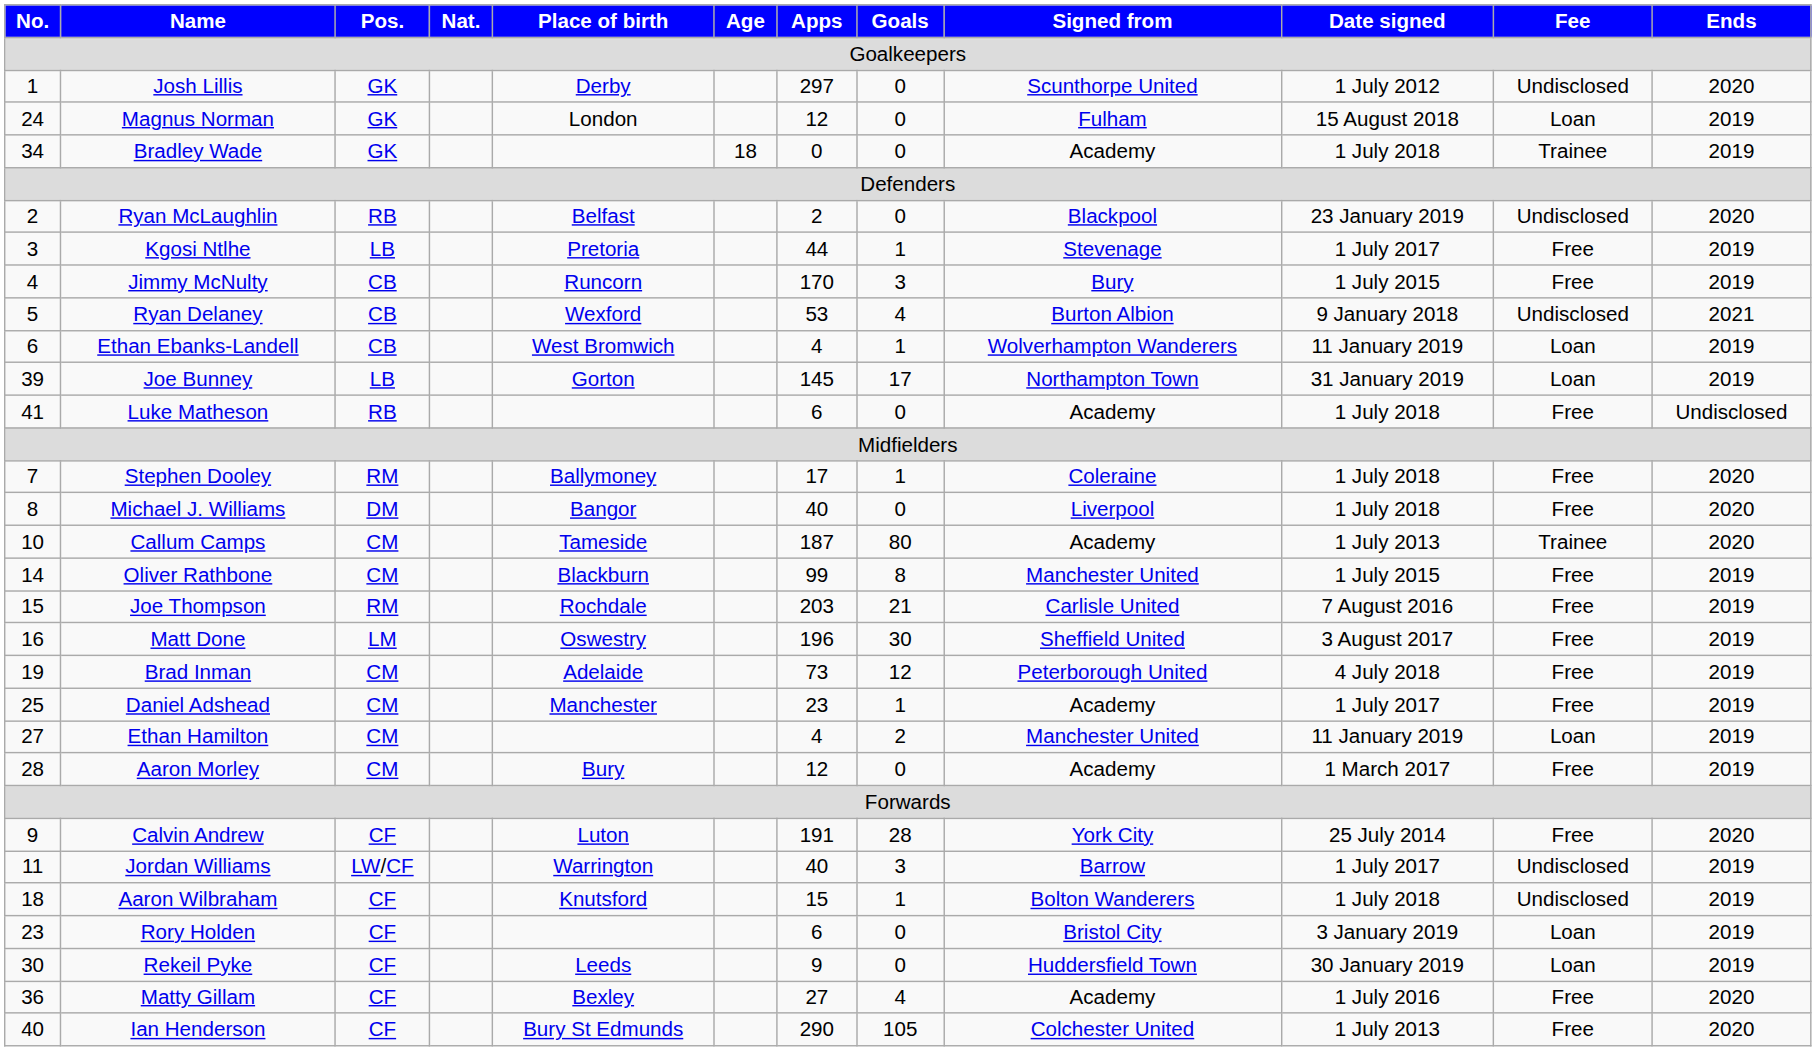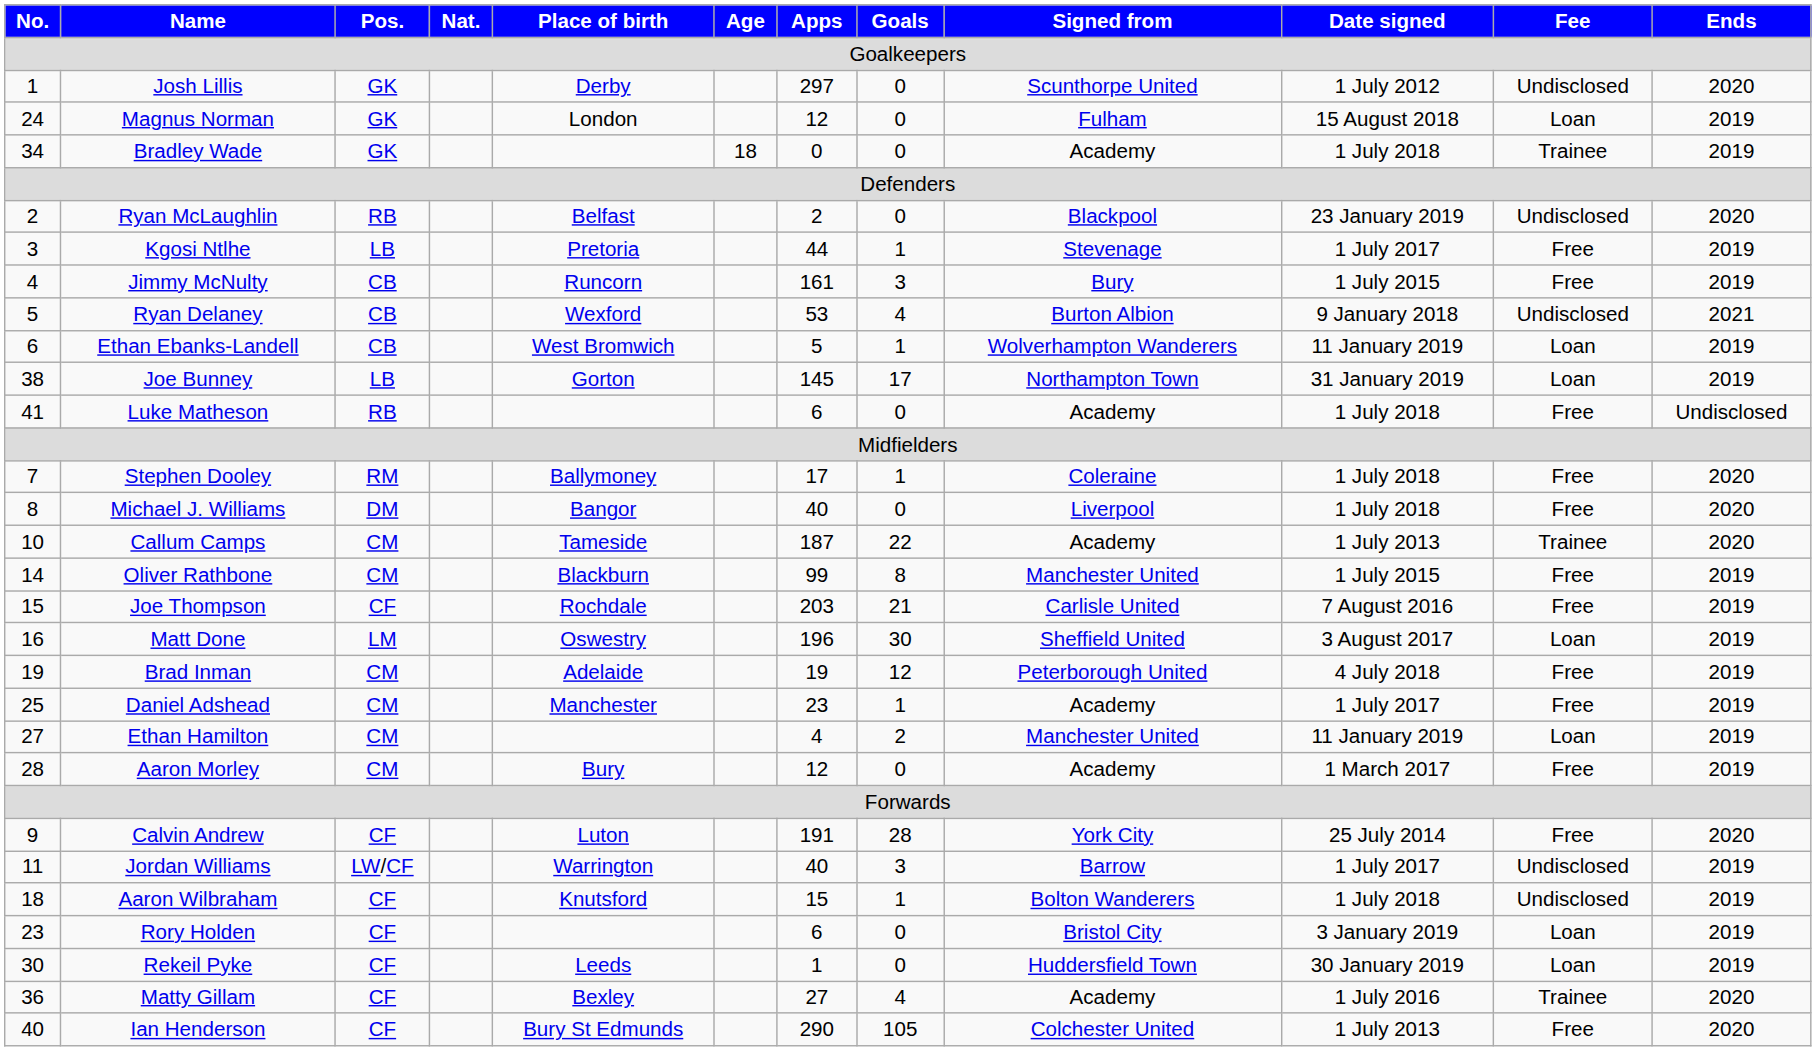 <table class="wikitable" style="text-align:center; font-size:90%; width:100%;">
 <tr>
 <th style="background:blue; color:white; text-align:center;">No.</th>
 <th style="background:blue; color:white; text-align:center;">Name</th>
 <th style="background:blue; color:white; text-align:center;">Pos.</th>
 <th style="background:blue; color:white; text-align:center;">Nat.</th>
 <th style="background:blue; color:white; text-align:center;">Place of birth</th>
 <th style="background:blue; color:white; text-align:center;">Age</th>
 <th style="background:blue; color:white; text-align:center;">Apps</th>
 <th style="background:blue; color:white; text-align:center;">Goals</th>
 <th style="background:blue; color:white; text-align:center;">Signed from</th>
 <th style="background:blue; color:white; text-align:center;">Date signed</th>
 <th style="background:blue; color:white; text-align:center;">Fee</th>
 <th style="background:blue; color:white; text-align:center;">Ends</th>
 </tr>
 <tr>
 <td ! colspan="14" style="background:#dcdcdc; text-align:center;">Goalkeepers</td>
 </tr>
 <tr>
 <td>1</td>
 <td><a href='#'>Josh Lillis</a></td>
 <td><a href='#'>GK</a></td>
 <td></td>
 <td><a href='#'>Derby</a></td>
 <td></td>
 <td>297</td>
 <td>0</td>
 <td><a href='#'>Scunthorpe United</a></td>
 <td>1 July 2012</td>
 <td>Undisclosed</td>
 <td>2020</td>
 </tr>
 <tr>
 <td>24</td>
 <td><a href='#'>Magnus Norman</a></td>
 <td><a href='#'>GK</a></td>
 <td></td>
 <td>London</td>
 <td></td>
 <td>12</td>
 <td>0</td>
 <td><a href='#'>Fulham</a></td>
 <td>15 August 2018</td>
 <td>Loan</td>
 <td>2019</td>
 </tr>
 <tr>
 <td>34</td>
 <td><a href='#'>Bradley Wade</a></td>
 <td><a href='#'>GK</a></td>
 <td></td>
 <td></td>
 <td>18</td>
 <td>0</td>
 <td>0</td>
 <td>Academy</td>
 <td>1 July 2018</td>
 <td>Trainee</td>
 <td>2019</td>
 </tr>
 <tr>
 <td ! colspan="14" style="background:#dcdcdc; text-align:center;">Defenders</td>
 </tr>
 <tr>
 <td>2</td>
 <td><a href='#'>Ryan McLaughlin</a></td>
 <td><a href='#'>RB</a></td>
 <td></td>
 <td><a href='#'>Belfast</a></td>
 <td></td>
 <td>2</td>
 <td>0</td>
 <td><a href='#'>Blackpool</a></td>
 <td>23 January 2019</td>
 <td>Undisclosed</td>
 <td>2020</td>
 </tr>
 <tr>
 <td>3</td>
 <td><a href='#'>Kgosi Ntlhe</a></td>
 <td><a href='#'>LB</a></td>
 <td></td>
 <td><a href='#'>Pretoria</a></td>
 <td></td>
 <td>44</td>
 <td>1</td>
 <td><a href='#'>Stevenage</a></td>
 <td>1 July 2017</td>
 <td>Free</td>
 <td>2019</td>
 </tr>
 <tr>
 <td>4</td>
 <td><a href='#'>Jimmy McNulty</a></td>
 <td><a href='#'>CB</a></td>
 <td></td>
 <td><a href='#'>Runcorn</a></td>
 <td></td>
-<td>170</td>
+<td>161</td>
 <td>3</td>
 <td><a href='#'>Bury</a></td>
 <td>1 July 2015</td>
 <td>Free</td>
 <td>2019</td>
 </tr>
 <tr>
 <td>5</td>
 <td><a href='#'>Ryan Delaney</a></td>
 <td><a href='#'>CB</a></td>
 <td></td>
 <td><a href='#'>Wexford</a></td>
 <td></td>
 <td>53</td>
 <td>4</td>
 <td><a href='#'>Burton Albion</a></td>
 <td>9 January 2018</td>
 <td>Undisclosed</td>
 <td>2021</td>
 </tr>
 <tr>
 <td>6</td>
 <td><a href='#'>Ethan Ebanks-Landell</a></td>
 <td><a href='#'>CB</a></td>
 <td></td>
 <td><a href='#'>West Bromwich</a></td>
 <td></td>
-<td>4</td>
+<td>5</td>
 <td>1</td>
 <td><a href='#'>Wolverhampton Wanderers</a></td>
 <td>11 January 2019</td>
 <td>Loan</td>
 <td>2019</td>
 </tr>
 <tr>
-<td>39</td>
+<td>38</td>
 <td><a href='#'>Joe Bunney</a></td>
 <td><a href='#'>LB</a></td>
 <td></td>
 <td><a href='#'>Gorton</a></td>
 <td></td>
 <td>145</td>
 <td>17</td>
 <td><a href='#'>Northampton Town</a></td>
 <td>31 January 2019</td>
 <td>Loan</td>
 <td>2019</td>
 </tr>
 <tr>
 <td>41</td>
 <td><a href='#'>Luke Matheson</a></td>
 <td><a href='#'>RB</a></td>
 <td></td>
 <td></td>
 <td></td>
 <td>6</td>
 <td>0</td>
 <td>Academy</td>
 <td>1 July 2018</td>
 <td>Free</td>
 <td>Undisclosed</td>
 </tr>
 <tr>
 <td ! colspan="14" style="background:#dcdcdc; text-align:center;">Midfielders</td>
 </tr>
 <tr>
 <td>7</td>
 <td><a href='#'>Stephen Dooley</a></td>
 <td><a href='#'>RM</a></td>
 <td></td>
 <td><a href='#'>Ballymoney</a></td>
 <td></td>
 <td>17</td>
 <td>1</td>
 <td><a href='#'>Coleraine</a></td>
 <td>1 July 2018</td>
 <td>Free</td>
 <td>2020</td>
 </tr>
 <tr>
 <td>8</td>
 <td><a href='#'>Michael J. Williams</a></td>
 <td><a href='#'>DM</a></td>
 <td></td>
 <td><a href='#'>Bangor</a></td>
 <td></td>
 <td>40</td>
 <td>0</td>
 <td><a href='#'>Liverpool</a></td>
 <td>1 July 2018</td>
 <td>Free</td>
 <td>2020</td>
 </tr>
 <tr>
 <td>10</td>
 <td><a href='#'>Callum Camps</a></td>
 <td><a href='#'>CM</a></td>
 <td></td>
 <td><a href='#'>Tameside</a></td>
 <td></td>
 <td>187</td>
-<td>80</td>
+<td>22</td>
 <td>Academy</td>
 <td>1 July 2013</td>
 <td>Trainee</td>
 <td>2020</td>
 </tr>
 <tr>
 <td>14</td>
 <td><a href='#'>Oliver Rathbone</a></td>
 <td><a href='#'>CM</a></td>
 <td></td>
 <td><a href='#'>Blackburn</a></td>
 <td></td>
 <td>99</td>
 <td>8</td>
 <td><a href='#'>Manchester United</a></td>
 <td>1 July 2015</td>
 <td>Free</td>
 <td>2019</td>
 </tr>
 <tr>
 <td>15</td>
 <td><a href='#'>Joe Thompson</a></td>
-<td><a href='#'>RM</a></td>
+<td><a href='#'>CF</a></td>
 <td></td>
 <td><a href='#'>Rochdale</a></td>
 <td></td>
 <td>203</td>
 <td>21</td>
 <td><a href='#'>Carlisle United</a></td>
 <td>7 August 2016</td>
 <td>Free</td>
 <td>2019</td>
 </tr>
 <tr>
 <td>16</td>
 <td><a href='#'>Matt Done</a></td>
 <td><a href='#'>LM</a></td>
 <td></td>
 <td><a href='#'>Oswestry</a></td>
 <td></td>
 <td>196</td>
 <td>30</td>
 <td><a href='#'>Sheffield United</a></td>
 <td>3 August 2017</td>
-<td>Free</td>
+<td>Loan</td>
 <td>2019</td>
 </tr>
 <tr>
 <td>19</td>
 <td><a href='#'>Brad Inman</a></td>
 <td><a href='#'>CM</a></td>
 <td></td>
 <td><a href='#'>Adelaide</a></td>
 <td></td>
-<td>73</td>
+<td>19</td>
 <td>12</td>
 <td><a href='#'>Peterborough United</a></td>
 <td>4 July 2018</td>
 <td>Free</td>
 <td>2019</td>
 </tr>
 <tr>
 <td>25</td>
 <td><a href='#'>Daniel Adshead</a></td>
 <td><a href='#'>CM</a></td>
 <td></td>
 <td><a href='#'>Manchester</a></td>
 <td></td>
 <td>23</td>
 <td>1</td>
 <td>Academy</td>
 <td>1 July 2017</td>
 <td>Free</td>
 <td>2019</td>
 </tr>
 <tr>
 <td>27</td>
 <td><a href='#'>Ethan Hamilton</a></td>
 <td><a href='#'>CM</a></td>
 <td></td>
 <td></td>
 <td></td>
 <td>4</td>
 <td>2</td>
 <td><a href='#'>Manchester United</a></td>
 <td>11 January 2019</td>
 <td>Loan</td>
 <td>2019</td>
 </tr>
 <tr>
 <td>28</td>
 <td><a href='#'>Aaron Morley</a></td>
 <td><a href='#'>CM</a></td>
 <td></td>
 <td><a href='#'>Bury</a></td>
 <td></td>
 <td>12</td>
 <td>0</td>
 <td>Academy</td>
 <td>1 March 2017</td>
 <td>Free</td>
 <td>2019</td>
 </tr>
 <tr>
 <td ! colspan="14" style="background:#dcdcdc; text-align:center;">Forwards</td>
 </tr>
 <tr>
 <td>9</td>
 <td><a href='#'>Calvin Andrew</a></td>
 <td><a href='#'>CF</a></td>
 <td></td>
 <td><a href='#'>Luton</a></td>
 <td></td>
 <td>191</td>
 <td>28</td>
 <td><a href='#'>York City</a></td>
 <td>25 July 2014</td>
 <td>Free</td>
 <td>2020</td>
 </tr>
 <tr>
 <td>11</td>
 <td><a href='#'>Jordan Williams</a></td>
 <td><a href='#'>LW</a>/<a href='#'>CF</a></td>
 <td></td>
 <td><a href='#'>Warrington</a></td>
 <td></td>
 <td>40</td>
 <td>3</td>
 <td><a href='#'>Barrow</a></td>
 <td>1 July 2017</td>
 <td>Undisclosed</td>
 <td>2019</td>
 </tr>
 <tr>
 <td>18</td>
 <td><a href='#'>Aaron Wilbraham</a></td>
 <td><a href='#'>CF</a></td>
 <td></td>
 <td><a href='#'>Knutsford</a></td>
 <td></td>
 <td>15</td>
 <td>1</td>
 <td><a href='#'>Bolton Wanderers</a></td>
 <td>1 July 2018</td>
 <td>Undisclosed</td>
 <td>2019</td>
 </tr>
 <tr>
 <td>23</td>
 <td><a href='#'>Rory Holden</a></td>
 <td><a href='#'>CF</a></td>
 <td></td>
 <td></td>
 <td></td>
 <td>6</td>
 <td>0</td>
 <td><a href='#'>Bristol City</a></td>
 <td>3 January 2019</td>
 <td>Loan</td>
 <td>2019</td>
 </tr>
 <tr>
 <td>30</td>
 <td><a href='#'>Rekeil Pyke</a></td>
 <td><a href='#'>CF</a></td>
 <td></td>
 <td><a href='#'>Leeds</a></td>
 <td></td>
-<td>9</td>
+<td>1</td>
 <td>0</td>
 <td><a href='#'>Huddersfield Town</a></td>
 <td>30 January 2019</td>
 <td>Loan</td>
 <td>2019</td>
 </tr>
 <tr>
 <td>36</td>
 <td><a href='#'>Matty Gillam</a></td>
 <td><a href='#'>CF</a></td>
 <td></td>
 <td><a href='#'>Bexley</a></td>
 <td></td>
 <td>27</td>
 <td>4</td>
 <td>Academy</td>
 <td>1 July 2016</td>
-<td>Free</td>
+<td>Trainee</td>
 <td>2020</td>
 </tr>
 <tr>
 <td>40</td>
 <td><a href='#'>Ian Henderson</a></td>
 <td><a href='#'>CF</a></td>
 <td></td>
 <td><a href='#'>Bury St Edmunds</a></td>
 <td></td>
 <td>290</td>
 <td>105</td>
 <td><a href='#'>Colchester United</a></td>
 <td>1 July 2013</td>
 <td>Free</td>
 <td>2020</td>
 </tr>
 </table>
